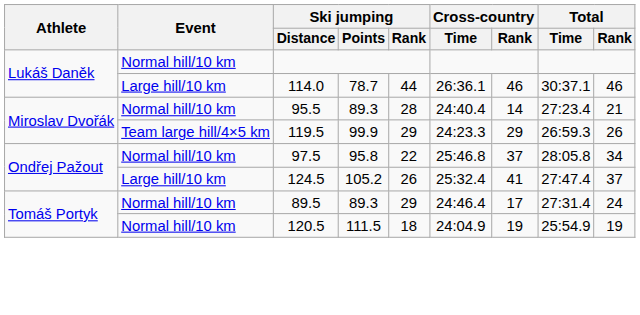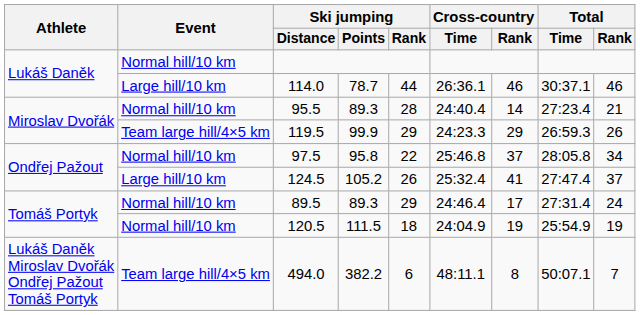 <table class="wikitable" style="font-size:90%">
 <tr>
 <th rowspan="2">Athlete</th>
 <th rowspan="2">Event</th>
 <th colspan="3">Ski jumping</th>
 <th colspan="2">Cross-country</th>
 <th colspan="2">Total</th>
 </tr>
 <tr style="font-size:95%">
 <th>Distance</th>
 <th>Points</th>
 <th>Rank</th>
 <th>Time</th>
 <th>Rank</th>
 <th>Time</th>
 <th>Rank</th>
 </tr>
 <tr align=center>
 <td align=left rowspan=2><a href='#'>Lukáš Daněk</a></td>
 <td align=left><a href='#'>Normal hill/10 km</a></td>
 <td colspan=3></td>
 <td colspan=2></td>
 <td colspan=2></td>
 </tr>
 <tr align=center>
 <td align=left><a href='#'>Large hill/10 km</a></td>
 <td>114.0</td>
 <td>78.7</td>
 <td>44</td>
 <td>26:36.1</td>
 <td>46</td>
 <td>30:37.1</td>
 <td>46</td>
 </tr>
 <tr align=center>
 <td align=left rowspan=2><a href='#'>Miroslav Dvořák</a></td>
 <td align=left><a href='#'>Normal hill/10 km</a></td>
 <td>95.5</td>
 <td>89.3</td>
 <td>28</td>
 <td>24:40.4</td>
 <td>14</td>
 <td>27:23.4</td>
 <td>21</td>
 </tr>
 <tr align=center>
 <td align=left><a href='#'>Team large hill/4×5 km</a></td>
 <td>119.5</td>
 <td>99.9</td>
 <td>29</td>
 <td>24:23.3</td>
 <td>29</td>
 <td>26:59.3</td>
 <td>26</td>
 </tr>
 <tr align=center>
 <td align=left rowspan=2><a href='#'>Ondřej Pažout</a></td>
 <td align=left><a href='#'>Normal hill/10 km</a></td>
 <td>97.5</td>
 <td>95.8</td>
 <td>22</td>
 <td>25:46.8</td>
 <td>37</td>
 <td>28:05.8</td>
 <td>34</td>
 </tr>
 <tr align=center>
 <td align=left><a href='#'>Large hill/10 km</a></td>
 <td>124.5</td>
 <td>105.2</td>
 <td>26</td>
 <td>25:32.4</td>
 <td>41</td>
 <td>27:47.4</td>
 <td>37</td>
 </tr>
 <tr align=center>
 <td align=left rowspan=2><a href='#'>Tomáš Portyk</a></td>
 <td align=left><a href='#'>Normal hill/10 km</a></td>
 <td>89.5</td>
 <td>89.3</td>
 <td>29</td>
 <td>24:46.4</td>
 <td>17</td>
 <td>27:31.4</td>
 <td>24</td>
 </tr>
 <tr align=center>
 <td align=left><a href='#'>Normal hill/10 km</a></td>
 <td>120.5</td>
 <td>111.5</td>
 <td>18</td>
 <td>24:04.9</td>
 <td>19</td>
 <td>25:54.9</td>
 <td>19</td>
 </tr>
+<tr align=center>
+<td align=left><a href='#'>Lukáš Daněk</a><br><a href='#'>Miroslav Dvořák</a><br><a href='#'>Ondřej Pažout</a><br><a href='#'>Tomáš Portyk</a></td>
+<td align=left><a href='#'>Team large hill/4×5 km</a></td>
+<td>494.0</td>
+<td>382.2</td>
+<td>6</td>
+<td>48:11.1</td>
+<td>8</td>
+<td>50:07.1</td>
+<td>7</td>
+</tr>
 </table>
